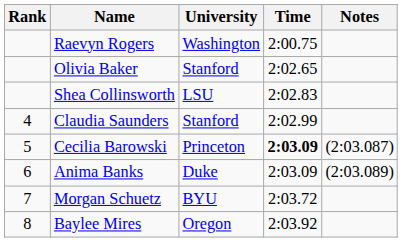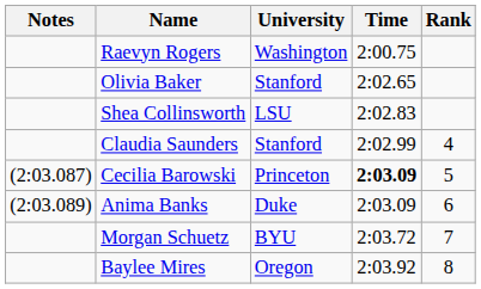 <table class="wikitable sortable" style="text-align:center">
 <tr>
-<th>Rank</th>
+<th>Notes</th>
 <th>Name</th>
 <th>University</th>
 <th>Time</th>
-<th>Notes</th>
+<th>Rank</th>
 </tr>
 <tr>
 <td></td>
 <td align=left><a href='#'>Raevyn Rogers</a></td>
 <td align=left><a href='#'>Washington</a></td>
 <td>2:00.75</td>
 <td></td>
 </tr>
 <tr>
 <td></td>
 <td align=left><a href='#'>Olivia Baker</a></td>
 <td align=left><a href='#'>Stanford</a></td>
 <td>2:02.65</td>
 <td></td>
 </tr>
 <tr>
 <td></td>
 <td align=left><a href='#'>Shea Collinsworth</a></td>
 <td align=left><a href='#'>LSU</a></td>
 <td>2:02.83</td>
 <td></td>
 </tr>
 <tr>
-<td>4</td>
+<td></td>
 <td align=left><a href='#'>Claudia Saunders</a> </td>
 <td align=left><a href='#'>Stanford</a></td>
 <td>2:02.99</td>
-<td></td>
+<td>4</td>
 </tr>
 <tr>
-<td>5</td>
+<td>(2:03.087)</td>
 <td align=left><a href='#'>Cecilia Barowski</a></td>
 <td align=left><a href='#'>Princeton</a></td>
 <td><strong>2:03.09</strong></td>
-<td>(2:03.087)</td>
+<td>5</td>
 </tr>
 <tr>
-<td>6</td>
+<td>(2:03.089)</td>
 <td align=left><a href='#'>Anima Banks</a></td>
 <td align=left><a href='#'>Duke</a></td>
 <td>2:03.09</td>
-<td>(2:03.089)</td>
+<td>6</td>
 </tr>
 <tr>
-<td>7</td>
+<td></td>
 <td align=left><a href='#'>Morgan Schuetz</a></td>
 <td align=left><a href='#'>BYU</a></td>
 <td>2:03.72</td>
-<td></td>
+<td>7</td>
 </tr>
 <tr>
-<td>8</td>
+<td></td>
 <td align=left><a href='#'>Baylee Mires</a></td>
 <td align=left><a href='#'>Oregon</a></td>
 <td>2:03.92</td>
-<td></td>
+<td>8</td>
 </tr>
 </table>
